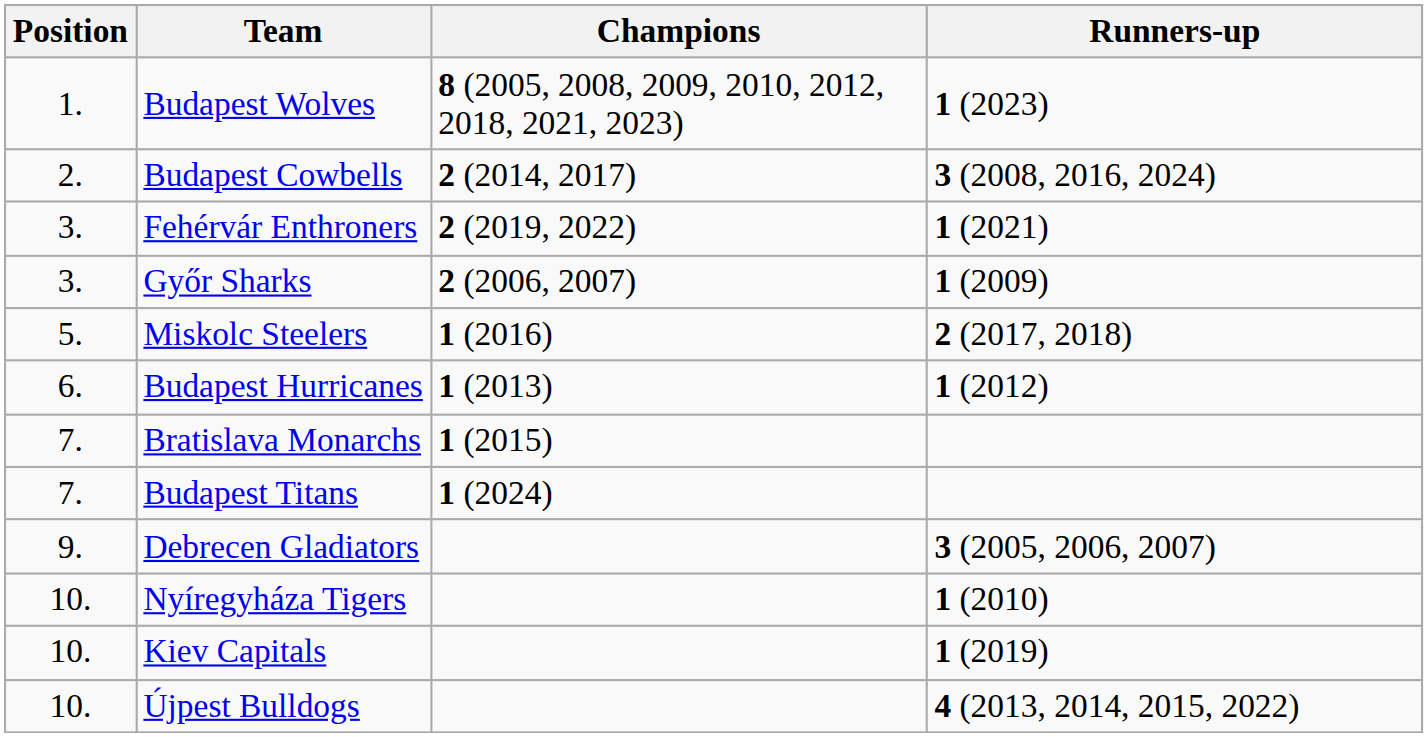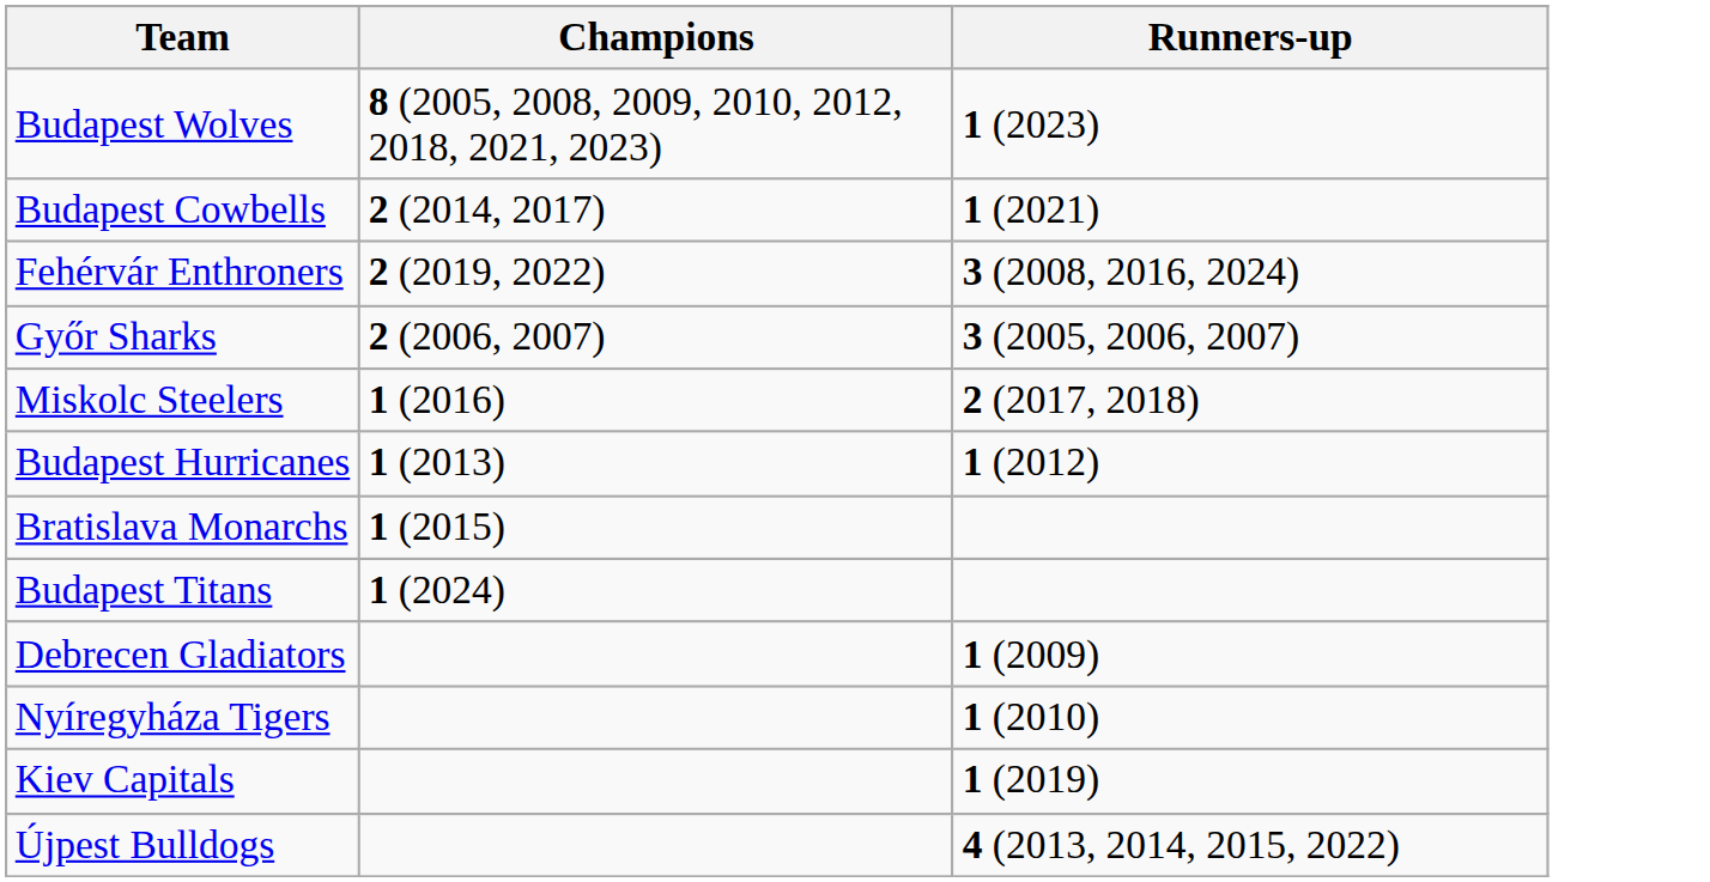 <table class=wikitable>
 <tr>
-<th>Position</th>
 <th>Team</th>
 <th width=230> Champions</th>
 <th width=230> Runners-up</th>
 </tr>
 <tr>
-<td style="text-align:center">1.</td>
 <td><a href='#'>Budapest Wolves</a></td>
 <td><strong>8</strong> (2005, 2008, 2009, 2010, 2012, 2018, 2021, 2023)</td>
 <td><strong>1</strong> (2023)</td>
 </tr>
 <tr>
-<td style="text-align:center">2.</td>
 <td><a href='#'>Budapest Cowbells</a></td>
 <td><strong>2</strong> (2014, 2017)</td>
+<td><strong>1</strong> (2021)</td>
+</tr>
+<tr>
+<td><a href='#'>Fehérvár Enthroners</a></td>
+<td><strong>2</strong> (2019, 2022)</td>
 <td><strong>3</strong> (2008, 2016, 2024)</td>
 </tr>
 <tr>
-<td style="text-align:center">3.</td>
-<td><a href='#'>Fehérvár Enthroners</a></td>
-<td><strong>2</strong> (2019, 2022)</td>
-<td><strong>1</strong> (2021)</td>
+<td><a href='#'>Győr Sharks</a></td>
+<td><strong>2</strong> (2006, 2007)</td>
+<td><strong>3</strong> (2005, 2006, 2007)</td>
 </tr>
 <tr>
-<td style="text-align:center">3.</td>
-<td><a href='#'>Győr Sharks</a></td>
-<td><strong>2</strong> (2006, 2007)</td>
-<td><strong>1</strong> (2009)</td>
-</tr>
-<tr>
-<td style="text-align:center">5.</td>
 <td><a href='#'>Miskolc Steelers</a></td>
 <td><strong>1</strong> (2016)</td>
 <td><strong>2</strong> (2017, 2018)</td>
 </tr>
 <tr>
-<td style="text-align:center">6.</td>
 <td><a href='#'>Budapest Hurricanes</a></td>
 <td><strong>1</strong> (2013)</td>
 <td><strong>1</strong> (2012)</td>
 </tr>
 <tr>
-<td style="text-align:center">7.</td>
 <td><a href='#'>Bratislava Monarchs</a> </td>
 <td><strong>1</strong> (2015)</td>
 <td></td>
 </tr>
 <tr>
-<td align=center>7.</td>
 <td><a href='#'>Budapest Titans</a></td>
 <td><strong>1</strong> (2024)</td>
 <td></td>
 </tr>
 <tr>
-<td style="text-align:center">9.</td>
 <td><a href='#'>Debrecen Gladiators</a></td>
 <td></td>
-<td><strong>3</strong> (2005, 2006, 2007)</td>
+<td><strong>1</strong> (2009)</td>
 </tr>
 <tr>
-<td style="text-align:center">10.</td>
 <td><a href='#'>Nyíregyháza Tigers</a></td>
 <td></td>
 <td><strong>1</strong> (2010)</td>
 </tr>
 <tr>
-<td style="text-align:center">10.</td>
 <td><a href='#'>Kiev Capitals</a> </td>
 <td></td>
 <td><strong>1</strong> (2019)</td>
 </tr>
 <tr>
-<td style="text-align:center">10.</td>
 <td><a href='#'>Újpest Bulldogs</a></td>
 <td></td>
 <td><strong>4</strong> (2013, 2014, 2015, 2022)</td>
 </tr>
 </table>
